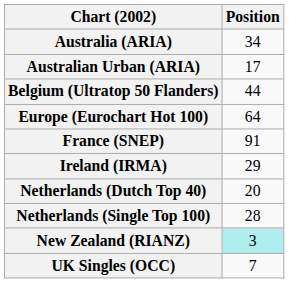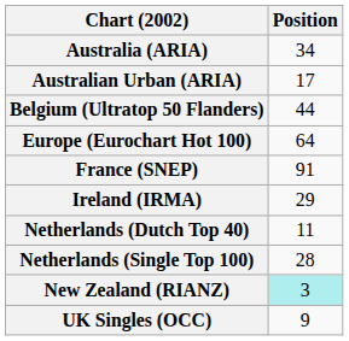 <table class="wikitable sortable plainrowheaders" style="text-align:center">
 <tr>
 <th scope="col">Chart (2002)</th>
 <th scope="col">Position</th>
 </tr>
 <tr>
 <th scope="row">Australia (ARIA)</th>
 <td>34</td>
 </tr>
 <tr>
 <th scope="row">Australian Urban (ARIA)</th>
 <td>17</td>
 </tr>
 <tr>
 <th scope="row">Belgium (Ultratop 50 Flanders)</th>
 <td>44</td>
 </tr>
 <tr>
 <th scope="row">Europe (Eurochart Hot 100)</th>
 <td>64</td>
 </tr>
 <tr>
 <th scope="row">France (SNEP)</th>
 <td>91</td>
 </tr>
 <tr>
 <th scope="row">Ireland (IRMA)</th>
 <td>29</td>
 </tr>
 <tr>
 <th scope="row">Netherlands (Dutch Top 40)</th>
-<td>20</td>
+<td>11</td>
 </tr>
 <tr>
 <th scope="row">Netherlands (Single Top 100)</th>
 <td>28</td>
 </tr>
 <tr>
 <th scope="row">New Zealand (RIANZ)</th>
 <td style="background: paleturquoise;">3</td>
 </tr>
 <tr>
 <th scope="row">UK Singles (OCC)</th>
-<td>7</td>
+<td>9</td>
 </tr>
 </table>
